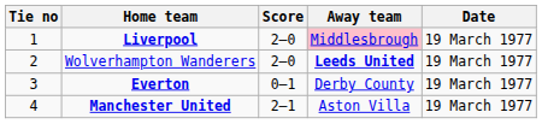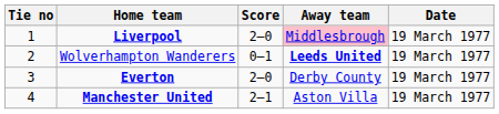 <table class="wikitable" style="text-align: center">
 <tr>
 <th>Tie no</th>
 <th>Home team</th>
 <th>Score</th>
 <th>Away team</th>
 <th>Date</th>
 </tr>
 <tr>
 <td>1</td>
 <td><strong><a href='#'>Liverpool</a></strong></td>
 <td>2–0</td>
 <td style="background: pink;"><a href='#'>Middlesbrough</a></td>
 <td>19 March 1977</td>
 </tr>
 <tr>
 <td>2</td>
 <td><a href='#'>Wolverhampton Wanderers</a></td>
-<td>2–0</td>
+<td>0–1</td>
 <td><strong><a href='#'>Leeds United</a></strong></td>
 <td>19 March 1977</td>
 </tr>
 <tr>
 <td>3</td>
 <td><strong><a href='#'>Everton</a></strong></td>
-<td>0–1</td>
+<td>2–0</td>
 <td><a href='#'>Derby County</a></td>
 <td>19 March 1977</td>
 </tr>
 <tr>
 <td>4</td>
 <td><strong><a href='#'>Manchester United</a></strong></td>
 <td>2–1</td>
 <td><a href='#'>Aston Villa</a></td>
 <td>19 March 1977</td>
 </tr>
 </table>
